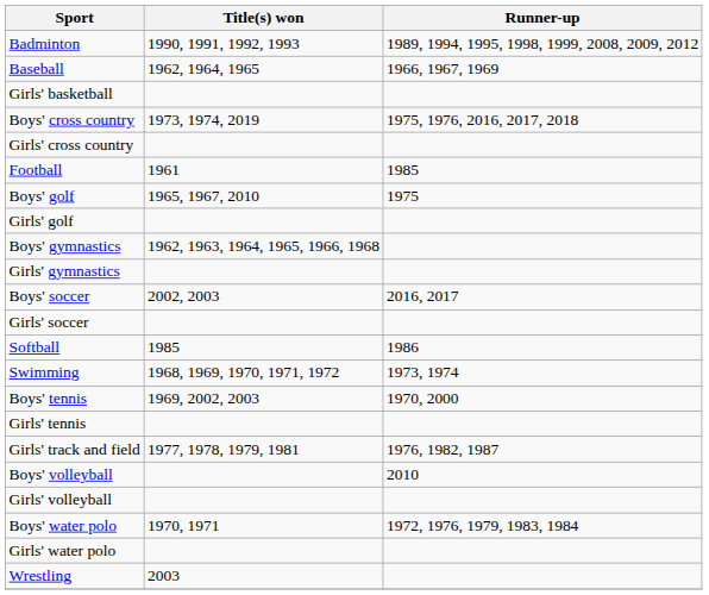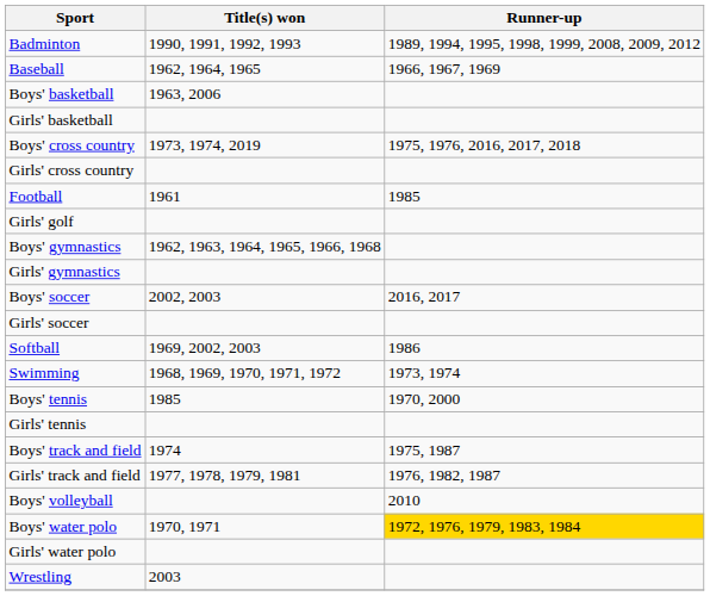 <table class="wikitable">
 <tr>
 <th>Sport</th>
 <th>Title(s) won</th>
 <th>Runner-up</th>
 </tr>
 <tr>
 <td><a href='#'>Badminton</a></td>
 <td>1990, 1991, 1992, 1993</td>
 <td>1989, 1994, 1995, 1998, 1999, 2008, 2009, 2012</td>
 </tr>
 <tr>
 <td><a href='#'>Baseball</a></td>
 <td>1962, 1964, 1965</td>
 <td>1966, 1967, 1969</td>
+</tr>
+<tr>
+<td>Boys' <a href='#'>basketball</a></td>
+<td>1963, 2006</td>
+<td></td>
 </tr>
 <tr>
 <td>Girls' basketball</td>
 <td></td>
 </tr>
 <tr>
 <td>Boys' <a href='#'>cross country</a></td>
 <td>1973, 1974, 2019</td>
 <td>1975, 1976, 2016, 2017, 2018</td>
 </tr>
 <tr>
 <td>Girls' cross country</td>
 <td></td>
 <td></td>
 </tr>
 <tr>
 <td><a href='#'>Football</a></td>
 <td>1961</td>
 <td>1985</td>
-</tr>
-<tr>
-<td>Boys' <a href='#'>golf</a></td>
-<td>1965, 1967, 2010</td>
-<td>1975</td>
 </tr>
 <tr>
 <td>Girls' golf</td>
 <td></td>
 <td></td>
 </tr>
 <tr>
 <td>Boys' <a href='#'>gymnastics</a></td>
 <td>1962, 1963, 1964, 1965, 1966, 1968</td>
 <td></td>
 </tr>
 <tr>
 <td>Girls' <a href='#'>gymnastics</a></td>
 <td></td>
 <td></td>
 </tr>
 <tr>
 <td>Boys' <a href='#'>soccer</a></td>
 <td>2002, 2003</td>
 <td>2016, 2017</td>
 </tr>
 <tr>
 <td>Girls' soccer</td>
 <td></td>
 <td></td>
 </tr>
 <tr>
 <td><a href='#'>Softball</a></td>
-<td>1985</td>
+<td>1969, 2002, 2003</td>
 <td>1986</td>
 </tr>
 <tr>
 <td><a href='#'>Swimming</a></td>
 <td>1968, 1969, 1970, 1971, 1972</td>
 <td>1973, 1974</td>
 </tr>
 <tr>
 <td>Boys' <a href='#'>tennis</a></td>
-<td>1969, 2002, 2003</td>
+<td>1985</td>
 <td>1970, 2000</td>
 </tr>
 <tr>
 <td>Girls' tennis</td>
 <td></td>
 <td></td>
+</tr>
+<tr>
+<td>Boys' <a href='#'>track and field</a></td>
+<td>1974</td>
+<td>1975, 1987</td>
 </tr>
 <tr>
 <td>Girls' track and field</td>
 <td>1977, 1978, 1979, 1981</td>
 <td>1976, 1982, 1987</td>
 </tr>
 <tr>
 <td>Boys' <a href='#'>volleyball</a></td>
 <td></td>
 <td>2010</td>
 </tr>
 <tr>
-<td>Girls' volleyball</td>
-<td></td>
-<td></td>
-</tr>
-<tr>
 <td>Boys' <a href='#'>water polo</a></td>
 <td>1970, 1971</td>
-<td>1972, 1976, 1979, 1983, 1984</td>
+<td style="background: gold;">1972, 1976, 1979, 1983, 1984</td>
 </tr>
 <tr>
 <td>Girls' water polo</td>
 <td></td>
 <td></td>
 </tr>
 <tr>
 <td><a href='#'>Wrestling</a></td>
 <td>2003</td>
 <td></td>
 </tr>
 <tr>
 </tr>
 </table>
